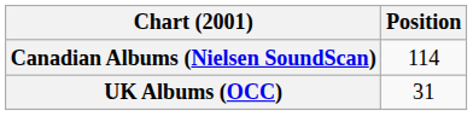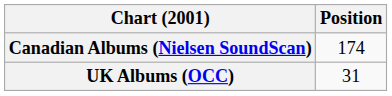 <table class="wikitable plainrowheaders sortable" style="text-align:center;">
 <tr>
 <th scope="col">Chart (2001)</th>
 <th scope="col">Position</th>
 </tr>
 <tr>
 <th scope="row">Canadian Albums (<a href='#'>Nielsen SoundScan</a>)</th>
-<td>114</td>
+<td>174</td>
 </tr>
 <tr>
 <th scope="row">UK Albums (<a href='#'>OCC</a>)</th>
 <td>31</td>
 </tr>
 </table>
